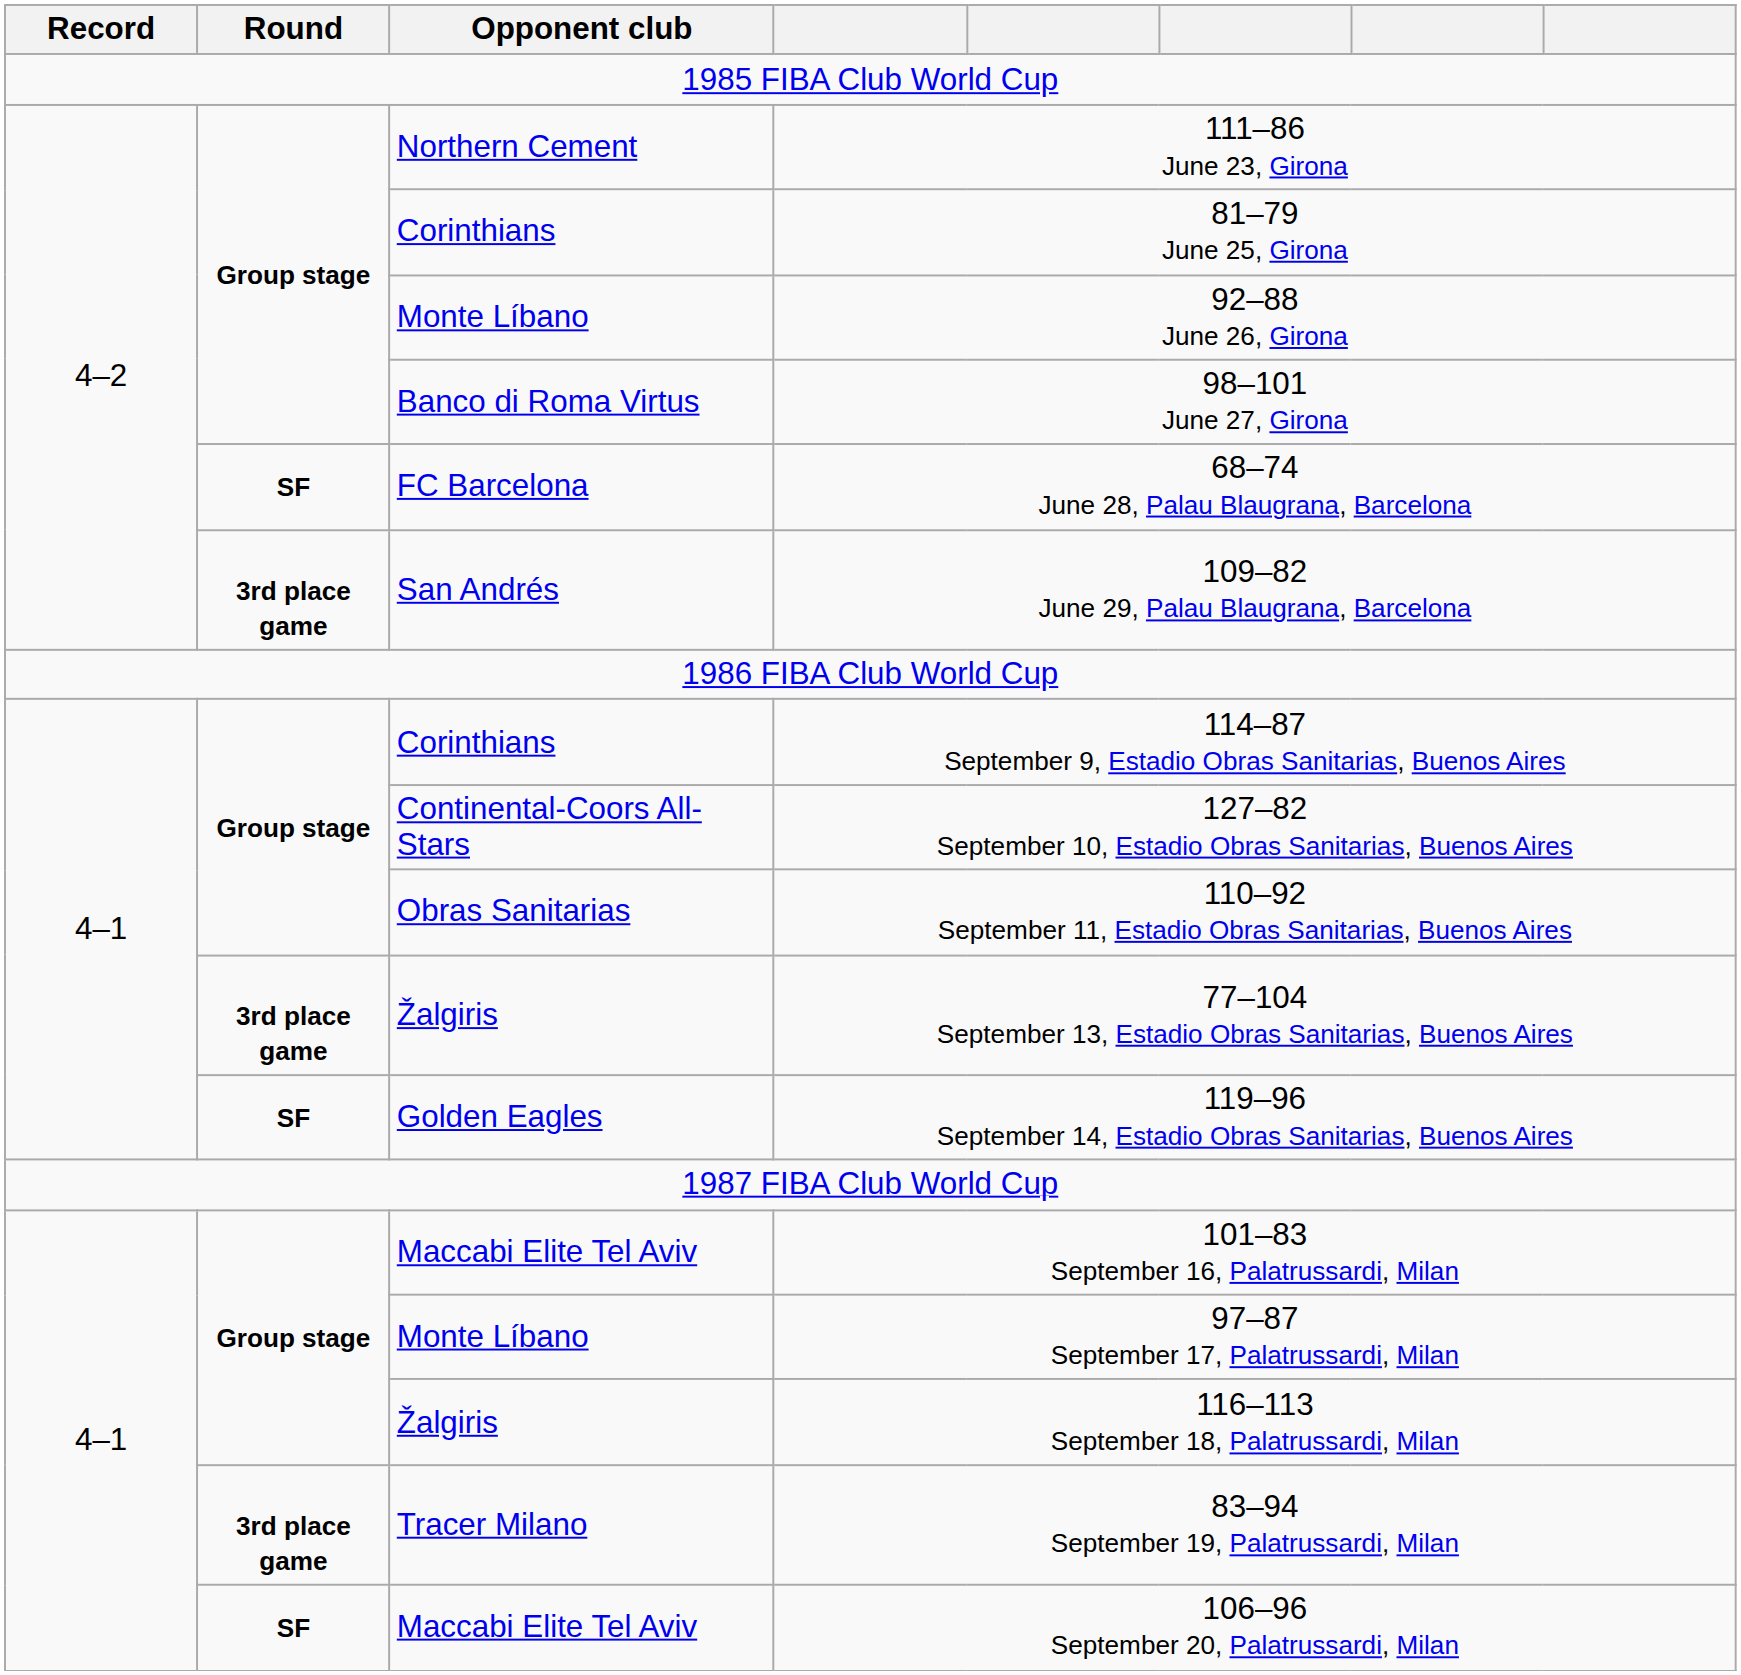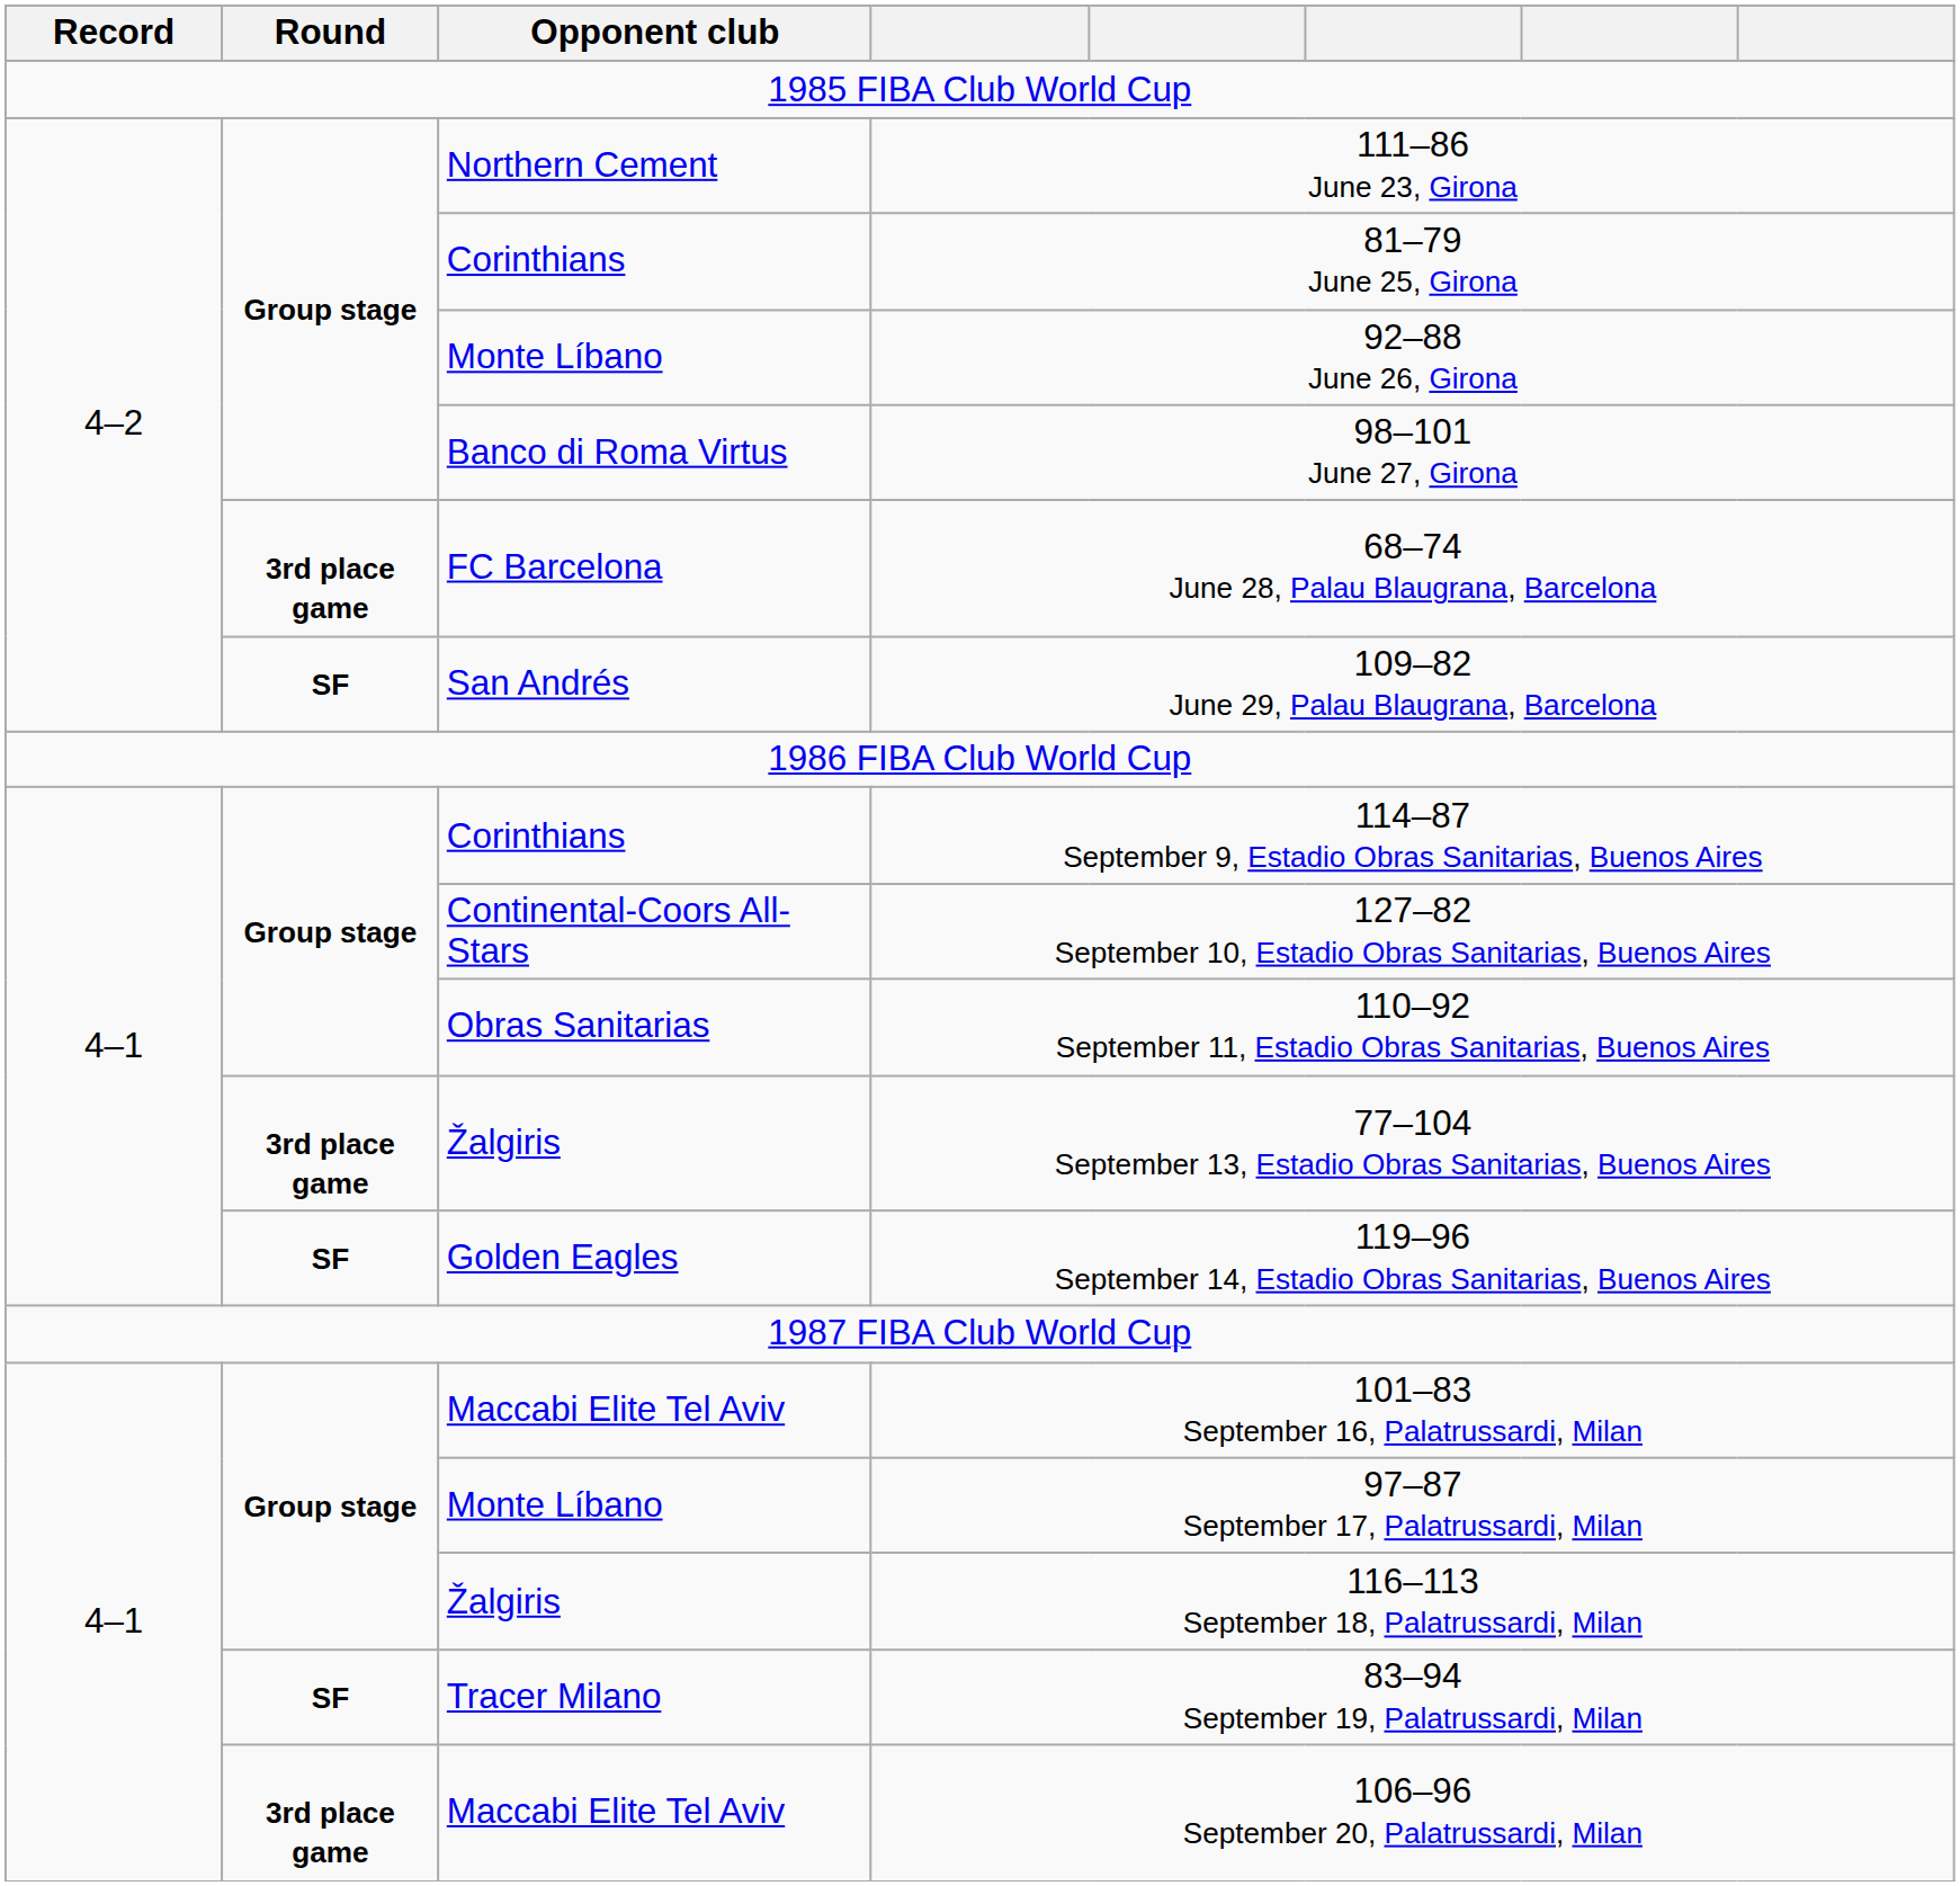 <table class="wikitable" width=100% style="text-align: center;">
 <tr>
 <th width=10%>Record</th>
 <th width=10%>Round</th>
 <th width=20%>Opponent club</th>
 <th width=10%></th>
 <th width=10%></th>
 <th width=10%></th>
 <th width=10%></th>
 <th width=10%></th>
 </tr>
 <tr>
 <td colspan=8><a href='#'>1985 FIBA Club World Cup</a></td>
 </tr>
 <tr>
 <td rowspan=6>4–2</td>
 <td rowspan=4><small><strong>Group stage</strong></small></td>
 <td align=left> <a href='#'>Northern Cement</a></td>
 <td colspan=5>111–86 <br><small>June 23, <a href='#'>Girona</a></small></td>
 </tr>
 <tr>
 <td align=left> <a href='#'>Corinthians</a></td>
 <td colspan=5>81–79 <br><small>June 25, <a href='#'>Girona</a></small></td>
 </tr>
 <tr>
 <td align=left> <a href='#'>Monte Líbano</a></td>
 <td colspan=5>92–88 <br><small>June 26, <a href='#'>Girona</a></small></td>
 </tr>
 <tr>
 <td align=left> <a href='#'>Banco di Roma Virtus</a></td>
 <td colspan=5>98–101 <br><small>June 27, <a href='#'>Girona</a></small></td>
 </tr>
 <tr>
-<td><small><strong>SF</strong></small></td>
+<td><br><small><strong>3rd place game</strong></small></td>
 <td align=left> <a href='#'>FC Barcelona</a></td>
 <td colspan=5>68–74<br><small>June 28, <a href='#'>Palau Blaugrana</a>, <a href='#'>Barcelona</a></small></td>
 </tr>
 <tr>
-<td><br><small><strong>3rd place game</strong></small></td>
+<td><small><strong>SF</strong></small></td>
 <td align=left> <a href='#'>San Andrés</a></td>
 <td colspan=5>109–82<br><small>June 29, <a href='#'>Palau Blaugrana</a>, <a href='#'>Barcelona</a></small></td>
 </tr>
 <tr>
 <td colspan=8><a href='#'>1986 FIBA Club World Cup</a></td>
 </tr>
 <tr>
 <td rowspan=5>4–1</td>
 <td rowspan=3><small><strong>Group stage</strong></small></td>
 <td align=left> <a href='#'>Corinthians</a></td>
 <td colspan=5>114–87 <br><small>September 9, <a href='#'>Estadio Obras Sanitarias</a>, <a href='#'>Buenos Aires</a></small></td>
 </tr>
 <tr>
 <td align=left> <a href='#'>Continental-Coors All-Stars</a></td>
 <td colspan=5>127–82 <br><small>September 10, <a href='#'>Estadio Obras Sanitarias</a>, <a href='#'>Buenos Aires</a></small></td>
 </tr>
 <tr>
 <td align=left> <a href='#'>Obras Sanitarias</a></td>
 <td colspan=5>110–92 <br><small>September 11, <a href='#'>Estadio Obras Sanitarias</a>, <a href='#'>Buenos Aires</a></small></td>
 </tr>
 <tr>
 <td><br><small><strong>3rd place game</strong></small></td>
 <td align=left> <a href='#'>Žalgiris</a></td>
 <td colspan=5>77–104 <br><small>September 13, <a href='#'>Estadio Obras Sanitarias</a>, <a href='#'>Buenos Aires</a></small></td>
 </tr>
 <tr>
 <td><small><strong>SF</strong></small></td>
 <td align=left> <a href='#'>Golden Eagles</a></td>
 <td colspan=5>119–96 <br><small>September 14, <a href='#'>Estadio Obras Sanitarias</a>, <a href='#'>Buenos Aires</a></small></td>
 </tr>
 <tr>
 <td colspan=8><a href='#'>1987 FIBA Club World Cup</a></td>
 </tr>
 <tr>
 <td rowspan=5>4–1</td>
 <td rowspan=3><small><strong>Group stage</strong></small></td>
 <td align=left> <a href='#'>Maccabi Elite Tel Aviv</a></td>
 <td colspan=5>101–83 <br><small>September 16, <a href='#'>Palatrussardi</a>, <a href='#'>Milan</a></small></td>
 </tr>
 <tr>
 <td align=left> <a href='#'>Monte Líbano</a></td>
 <td colspan=5>97–87 <br><small>September 17, <a href='#'>Palatrussardi</a>, <a href='#'>Milan</a></small></td>
 </tr>
 <tr>
 <td align=left> <a href='#'>Žalgiris</a></td>
 <td colspan=5>116–113 <br><small>September 18, <a href='#'>Palatrussardi</a>, <a href='#'>Milan</a></small></td>
 </tr>
 <tr>
-<td><br><small><strong>3rd place game</strong></small></td>
+<td><small><strong>SF</strong></small></td>
 <td align=left> <a href='#'>Tracer Milano</a></td>
 <td colspan="5">83–94<br><small>September 19, <a href='#'>Palatrussardi</a>, <a href='#'>Milan</a></small></td>
 </tr>
 <tr>
-<td><small><strong>SF</strong></small></td>
+<td><br><small><strong>3rd place game</strong></small></td>
 <td align=left> <a href='#'>Maccabi Elite Tel Aviv</a></td>
 <td colspan="5">106–96<br><small>September 20, <a href='#'>Palatrussardi</a>, <a href='#'>Milan</a></small></td>
 </tr>
 </table>
